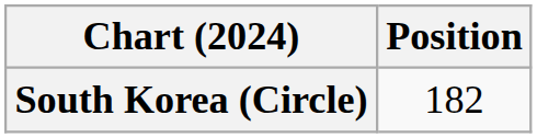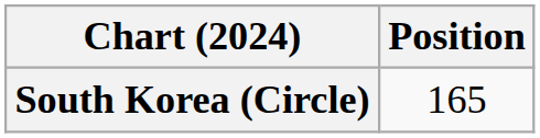 <table class="wikitable plainrowheaders" style="text-align:center">
 <tr>
 <th scope="col">Chart (2024)</th>
 <th scope="col">Position</th>
 </tr>
 <tr>
 <th scope="row">South Korea (Circle)</th>
-<td>182</td>
+<td>165</td>
 </tr>
 </table>
